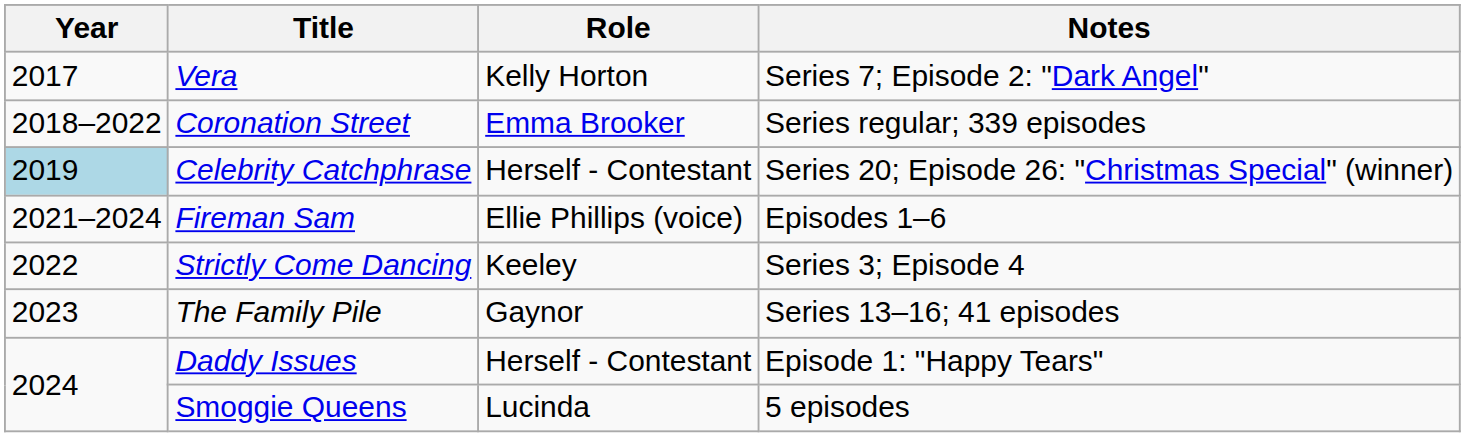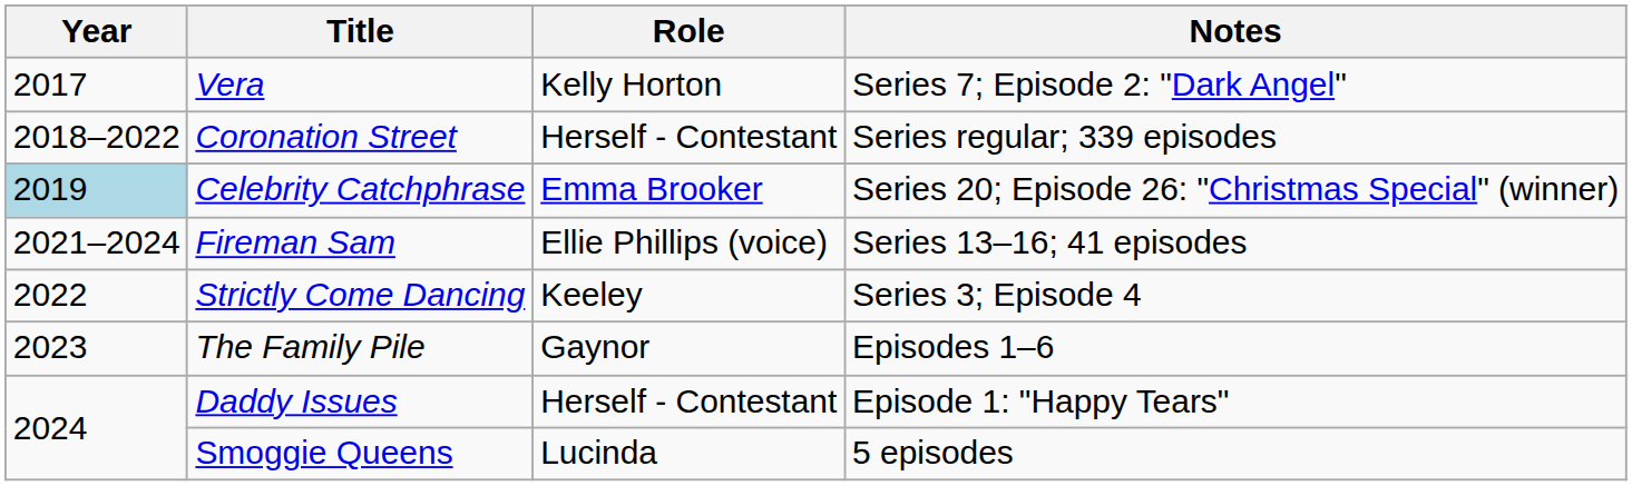 <table class="wikitable">
 <tr>
 <th>Year</th>
 <th>Title</th>
 <th>Role</th>
 <th>Notes</th>
 </tr>
 <tr>
 <td>2017</td>
 <td><em><a href='#'>Vera</a></em></td>
 <td>Kelly Horton</td>
 <td>Series 7; Episode 2: "<a href='#'>Dark Angel</a>"</td>
 </tr>
 <tr>
 <td>2018–2022</td>
 <td><em><a href='#'>Coronation Street</a></em></td>
-<td><a href='#'>Emma Brooker</a></td>
+<td>Herself - Contestant</td>
 <td>Series regular; 339 episodes</td>
 </tr>
 <tr>
 <td style="background: lightblue;">2019</td>
 <td><em><a href='#'>Celebrity Catchphrase</a></em></td>
-<td>Herself - Contestant</td>
+<td><a href='#'>Emma Brooker</a></td>
 <td>Series 20; Episode 26: "<a href='#'>Christmas Special</a>" (winner)</td>
 </tr>
 <tr>
 <td>2021–2024</td>
 <td><em><a href='#'>Fireman Sam</a></em></td>
 <td>Ellie Phillips (voice)</td>
-<td>Episodes 1–6</td>
+<td>Series 13–16; 41 episodes</td>
 </tr>
 <tr>
 <td>2022</td>
 <td><em><a href='#'>Strictly Come Dancing</a></em></td>
 <td>Keeley</td>
 <td>Series 3; Episode 4</td>
 </tr>
 <tr>
 <td>2023</td>
 <td><em>The Family Pile</em></td>
 <td>Gaynor</td>
-<td>Series 13–16; 41 episodes</td>
+<td>Episodes 1–6</td>
 </tr>
 <tr>
 <td rowspan="2">2024</td>
 <td><em><a href='#'>Daddy Issues</a></em></td>
 <td>Herself - Contestant</td>
 <td>Episode 1: "Happy Tears"</td>
 </tr>
 <tr>
 <td><a href='#'>Smoggie Queens</a></td>
 <td>Lucinda</td>
 <td>5 episodes</td>
 </tr>
 </table>
